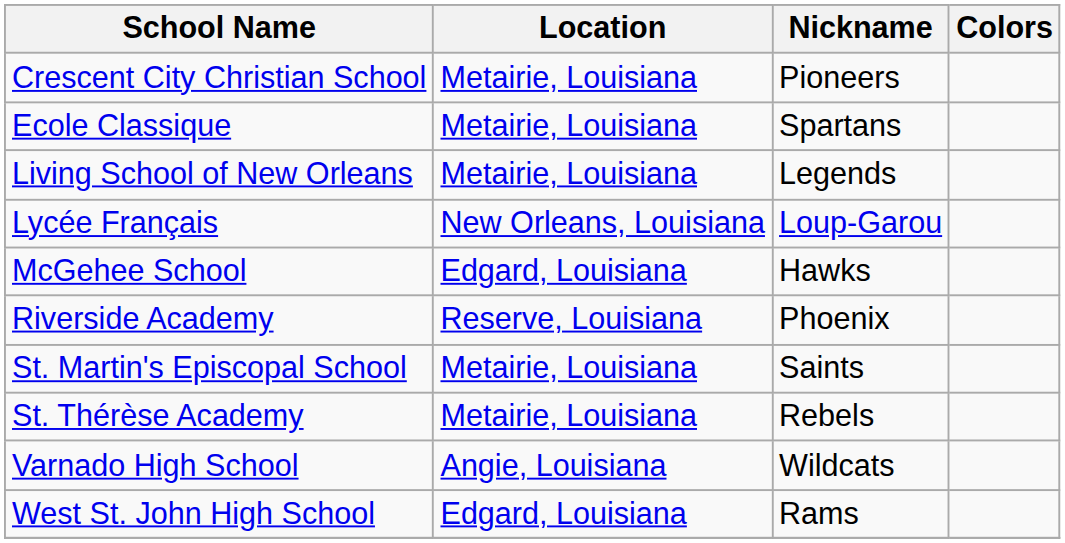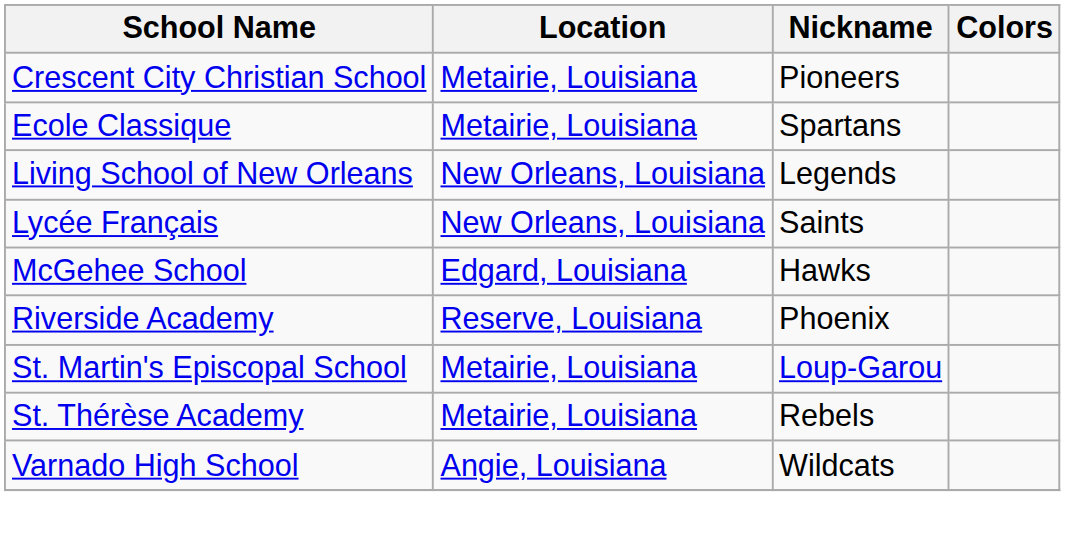 <table class="wikitable">
 <tr>
 <th>School Name</th>
 <th>Location</th>
 <th>Nickname</th>
 <th>Colors</th>
 </tr>
 <tr>
 <td><a href='#'>Crescent City Christian School</a></td>
 <td><a href='#'>Metairie, Louisiana</a></td>
 <td>Pioneers</td>
 <td>  </td>
 </tr>
 <tr>
 <td><a href='#'>Ecole Classique</a></td>
 <td><a href='#'>Metairie, Louisiana</a></td>
 <td>Spartans</td>
 <td>  </td>
 </tr>
 <tr>
 <td><a href='#'>Living School of New Orleans</a></td>
-<td><a href='#'>Metairie, Louisiana</a></td>
+<td><a href='#'>New Orleans, Louisiana</a></td>
 <td>Legends</td>
 <td>  </td>
 </tr>
 <tr>
 <td><a href='#'>Lycée Français</a></td>
 <td><a href='#'>New Orleans, Louisiana</a></td>
-<td><a href='#'>Loup-Garou</a></td>
+<td>Saints</td>
 <td>  </td>
 </tr>
 <tr>
 <td><a href='#'>McGehee School</a></td>
 <td><a href='#'>Edgard, Louisiana</a></td>
 <td>Hawks</td>
 <td> </td>
 </tr>
 <tr>
 <td><a href='#'>Riverside Academy</a></td>
 <td><a href='#'>Reserve, Louisiana</a></td>
 <td>Phoenix</td>
 <td>  </td>
 </tr>
 <tr>
 <td><a href='#'>St. Martin's Episcopal School</a></td>
 <td><a href='#'>Metairie, Louisiana</a></td>
-<td>Saints</td>
+<td><a href='#'>Loup-Garou</a></td>
 <td> </td>
 </tr>
 <tr>
 <td><a href='#'>St. Thérèse Academy</a></td>
 <td><a href='#'>Metairie, Louisiana</a></td>
 <td>Rebels</td>
 <td>  </td>
 </tr>
 <tr>
 <td><a href='#'>Varnado High School</a></td>
 <td><a href='#'>Angie, Louisiana</a></td>
 <td>Wildcats</td>
 <td> </td>
 </tr>
 <tr>
-<td><a href='#'>West St. John High School</a></td>
-<td><a href='#'>Edgard, Louisiana</a></td>
-<td>Rams</td>
-<td> </td>
-</tr>
-<tr>
 </tr>
 </table>
